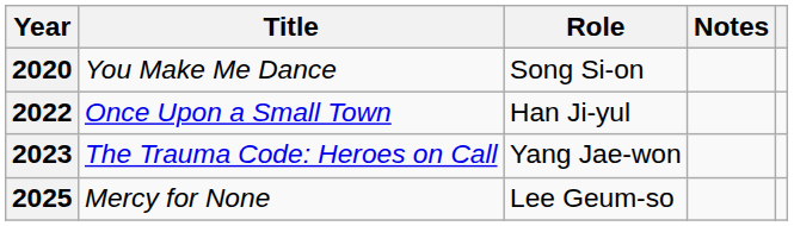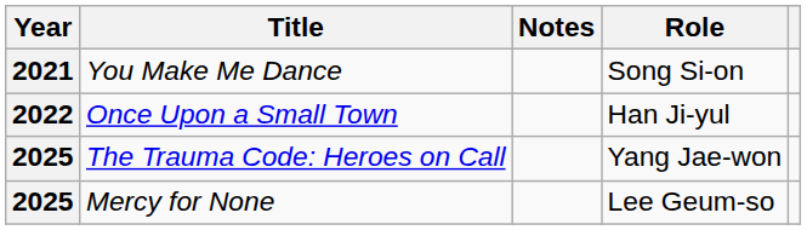 <table class="wikitable plainrowheaders sortable">
 <tr>
 <th scope="col">Year</th>
 <th scope="col">Title</th>
+<th scope="col" class="unsortable">Notes</th>
 <th scope="col">Role</th>
-<th scope="col" class="unsortable">Notes</th>
 <th scope="col" class="unsortable"></th>
 </tr>
 <tr>
-<th scope="row">2020</th>
+<th scope="row">2021</th>
 <td><em>You Make Me Dance</em></td>
+<td></td>
 <td>Song Si-on</td>
-<td></td>
 <td style="text-align:center"></td>
 </tr>
 <tr>
 <th scope="row">2022</th>
 <td><em><a href='#'>Once Upon a Small Town</a></em></td>
+<td></td>
 <td>Han Ji-yul</td>
-<td></td>
 <td style="text-align:center"></td>
 </tr>
 <tr>
-<th scope="row">2023</th>
+<th scope="row">2025</th>
 <td><em><a href='#'>The Trauma Code: Heroes on Call</a></em></td>
+<td></td>
 <td>Yang Jae-won</td>
-<td></td>
 <td style="text-align:center"></td>
 </tr>
 <tr>
 <th scope="row">2025</th>
 <td><em>Mercy for None</em></td>
+<td></td>
 <td>Lee Geum-so</td>
-<td></td>
 <td style="text-align:center"></td>
 </tr>
 </table>
